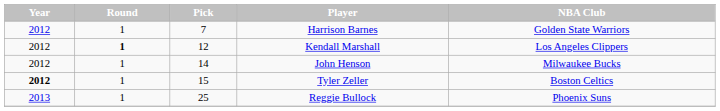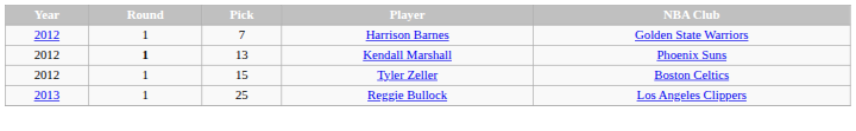 <table class="wikitable" width="84%">
 <tr align="center"  style="background:silver;color:#FFFFFF;">
 <td><strong>Year</strong></td>
 <td><strong>Round</strong></td>
 <td><strong>Pick</strong></td>
 <td><strong>Player</strong></td>
 <td><strong>NBA Club</strong></td>
 </tr>
 <tr align="center" bgcolor="">
 <td><a href='#'>2012</a></td>
 <td>1</td>
 <td>7</td>
 <td><a href='#'>Harrison Barnes</a></td>
 <td><a href='#'>Golden State Warriors</a></td>
 </tr>
 <tr align="center" bgcolor="">
 <td>2012</td>
 <td><strong>1</strong></td>
-<td>12</td>
+<td>13</td>
 <td><a href='#'>Kendall Marshall</a></td>
-<td><a href='#'>Los Angeles Clippers</a></td>
+<td><a href='#'>Phoenix Suns</a></td>
 </tr>
 <tr align="center" bgcolor="">
 <td>2012</td>
-<td>1</td>
-<td>14</td>
-<td><a href='#'>John Henson</a></td>
-<td><a href='#'>Milwaukee Bucks</a></td>
-</tr>
-<tr align="center" bgcolor="">
-<td><strong>2012</strong></td>
 <td>1</td>
 <td>15</td>
 <td><a href='#'>Tyler Zeller</a></td>
 <td><a href='#'>Boston Celtics</a></td>
 </tr>
 <tr align="center" bgcolor="">
 <td><a href='#'>2013</a></td>
 <td>1</td>
 <td>25</td>
 <td><a href='#'>Reggie Bullock</a></td>
-<td><a href='#'>Phoenix Suns</a></td>
+<td><a href='#'>Los Angeles Clippers</a></td>
 </tr>
 <tr align="center" bgcolor="">
 </tr>
 </table>
